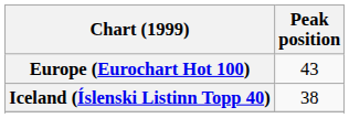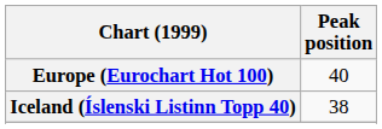 <table class="wikitable sortable plainrowheaders" style="text-align:center">
 <tr>
 <th scope="col">Chart (1999)</th>
 <th scope="col">Peak<br>position</th>
 </tr>
 <tr>
 <th scope="row">Europe (<a href='#'>Eurochart Hot 100</a>)</th>
-<td>43</td>
+<td>40</td>
 </tr>
 <tr>
 <th scope="row">Iceland (<a href='#'>Íslenski Listinn Topp 40</a>)</th>
 <td>38</td>
 </tr>
 <tr>
 </tr>
 <tr>
 </tr>
 </table>
